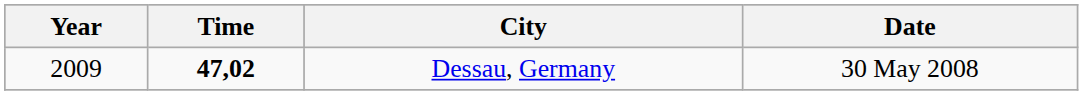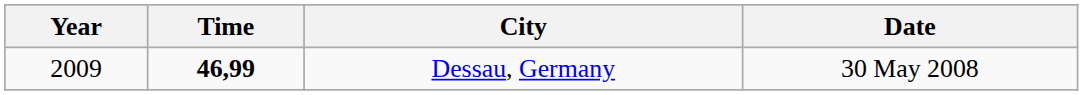 <table class="wikitable" style=" text-align:center; font-size:95%;" width="50%">
 <tr>
 <th>Year</th>
 <th>Time</th>
 <th>City</th>
 <th>Date</th>
 </tr>
 <tr>
 <td>2009</td>
-<td><strong>47,02</strong></td>
+<td><strong>46,99</strong></td>
 <td><a href='#'>Dessau</a>, <a href='#'>Germany</a></td>
 <td>30 May 2008</td>
 </tr>
 </table>
